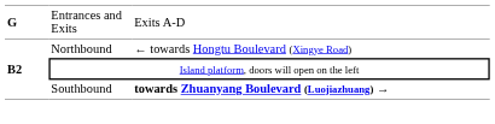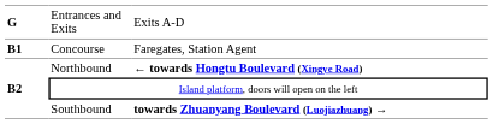 <table table border=0 cellspacing=0 cellpadding=3>
 <tr>
 <td style="border-top:solid 1px gray;border-bottom:solid 1px gray;" width=50><strong>G</strong></td>
 <td style="border-top:solid 1px gray;border-bottom:solid 1px gray;" width=100>Entrances and Exits</td>
 <td style="border-top:solid 1px gray;border-bottom:solid 1px gray;" width=450>Exits A-D</td>
 </tr>
 <tr>
+<td style="border-top:solid 0px gray;border-bottom:solid 1px gray;" width=50><strong>B1</strong></td>
+<td style="border-top:solid 0px gray;border-bottom:solid 1px gray;" width=100>Concourse</td>
+<td style="border-top:solid 0px gray;border-bottom:solid 1px gray;" width=450>Faregates, Station Agent</td>
+</tr>
+<tr>
 <td style="border-bottom:solid 1px gray;" rowspan=3><strong>B2</strong></td>
 <td>Northbound</td>
-<td>←  towards <a href='#'>Hongtu Boulevard</a> <small>(<a href='#'>Xingye Road</a>)</small></td>
+<td><strong>←  towards <a href='#'>Hongtu Boulevard</a> <small>(<a href='#'>Xingye Road</a>)</small></strong></td>
 </tr>
 <tr>
 <td style="border-right:solid 2px black;border-left:solid 2px black;border-top:solid 2px black;border-bottom:solid 2px black;text-align:center;" colspan=2><small><a href='#'>Island platform</a>, doors will open on the left</small></td>
 </tr>
 <tr>
 <td style="border-bottom:solid 1px gray;">Southbound</td>
 <td style="border-bottom:solid 1px gray;"><strong> towards <a href='#'>Zhuanyang Boulevard</a> <small>(<a href='#'>Luojiazhuang</a>)</small> →</strong></td>
 </tr>
 </table>
